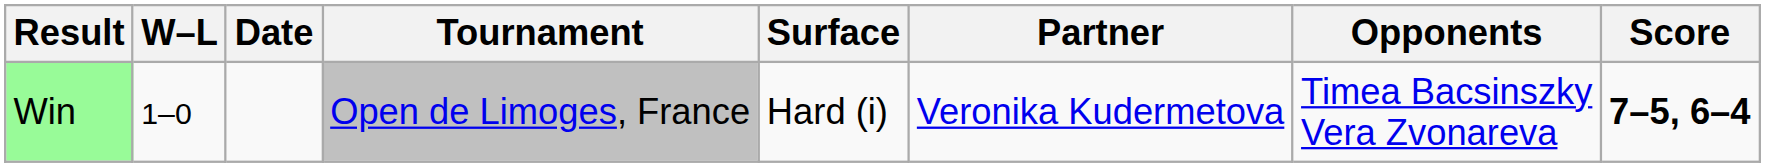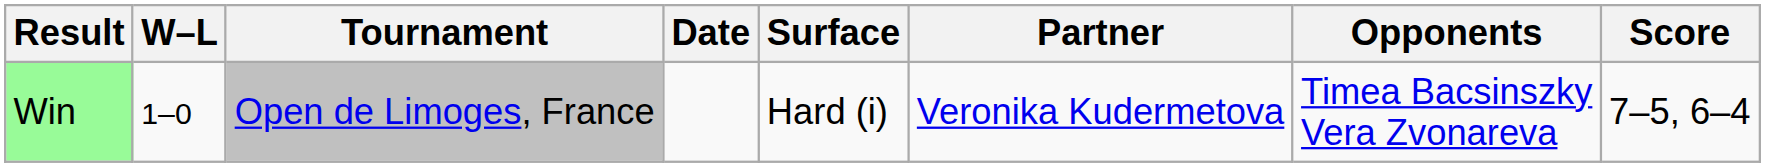 <table class=wikitable>
 <tr>
 <th>Result</th>
 <th>W–L</th>
+<th>Tournament</th>
 <th>Date</th>
-<th>Tournament</th>
 <th>Surface</th>
 <th>Partner</th>
 <th>Opponents</th>
 <th>Score</th>
 </tr>
 <tr>
 <td bgcolor=98FB98>Win</td>
 <td><small>1–0</small></td>
+<td style="background:silver;"><a href='#'>Open de Limoges</a>, France</td>
 <td><a href='#'></a></td>
-<td style="background:silver;"><a href='#'>Open de Limoges</a>, France</td>
 <td>Hard (i)</td>
 <td> <a href='#'>Veronika Kudermetova</a></td>
 <td> <a href='#'>Timea Bacsinszky</a> <br>  <a href='#'>Vera Zvonareva</a></td>
-<td><strong>7–5, 6–4</strong></td>
+<td>7–5, 6–4</td>
 </tr>
 </table>
